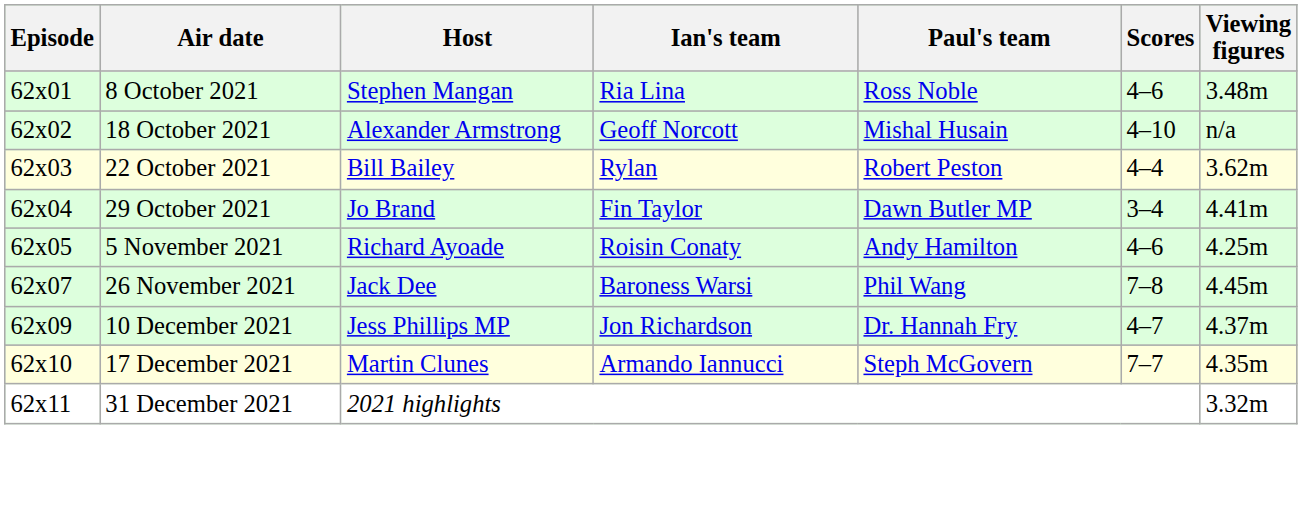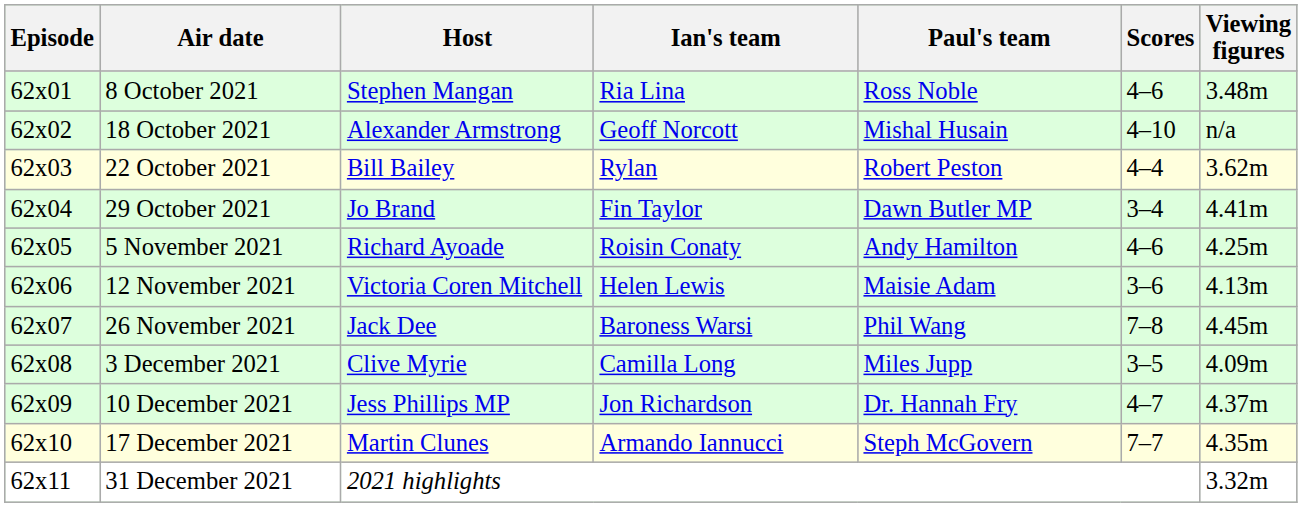 <table class="wikitable"  style="width:840px; background:#dfd;">
 <tr>
 <th style="width:5%;">Episode</th>
 <th style="width:21%;">Air date</th>
 <th style="width:22%;">Host</th>
 <th style="width:23%;">Ian's team</th>
 <th style="width:23%;">Paul's team</th>
 <th style="width:5%;">Scores</th>
 <th style="width:120%;">Viewing figures</th>
 </tr>
 <tr>
 <td>62x01</td>
 <td>8 October 2021</td>
 <td><a href='#'>Stephen Mangan</a></td>
 <td><a href='#'>Ria Lina</a></td>
 <td><a href='#'>Ross Noble</a></td>
 <td>4–6</td>
 <td>3.48m</td>
 </tr>
 <tr>
 <td>62x02</td>
 <td>18 October 2021</td>
 <td><a href='#'>Alexander Armstrong</a></td>
 <td><a href='#'>Geoff Norcott</a></td>
 <td><a href='#'>Mishal Husain</a></td>
 <td>4–10</td>
 <td>n/a</td>
 </tr>
 <tr style="background:#ffd;">
 <td>62x03</td>
 <td>22 October 2021</td>
 <td><a href='#'>Bill Bailey</a></td>
 <td><a href='#'>Rylan</a></td>
 <td><a href='#'>Robert Peston</a></td>
 <td>4–4</td>
 <td>3.62m</td>
 </tr>
 <tr>
 <td>62x04</td>
 <td>29 October 2021</td>
 <td><a href='#'>Jo Brand</a></td>
 <td><a href='#'>Fin Taylor</a></td>
 <td><a href='#'>Dawn Butler MP</a></td>
 <td>3–4</td>
 <td>4.41m</td>
 </tr>
 <tr>
 <td>62x05</td>
 <td>5 November 2021</td>
 <td><a href='#'>Richard Ayoade</a></td>
 <td><a href='#'>Roisin Conaty</a></td>
 <td><a href='#'>Andy Hamilton</a></td>
 <td>4–6</td>
 <td>4.25m</td>
 </tr>
 <tr>
+<td>62x06</td>
+<td>12 November 2021</td>
+<td><a href='#'>Victoria Coren Mitchell</a></td>
+<td><a href='#'>Helen Lewis</a></td>
+<td><a href='#'>Maisie Adam</a></td>
+<td>3–6</td>
+<td>4.13m</td>
+</tr>
+<tr>
 <td>62x07</td>
 <td>26 November 2021</td>
 <td><a href='#'>Jack Dee</a></td>
 <td><a href='#'>Baroness Warsi</a></td>
 <td><a href='#'>Phil Wang</a></td>
 <td>7–8</td>
 <td>4.45m</td>
+</tr>
+<tr>
+<td>62x08</td>
+<td>3 December 2021</td>
+<td><a href='#'>Clive Myrie</a></td>
+<td><a href='#'>Camilla Long</a></td>
+<td><a href='#'>Miles Jupp</a></td>
+<td>3–5</td>
+<td>4.09m</td>
 </tr>
 <tr>
 <td>62x09</td>
 <td>10 December 2021</td>
 <td><a href='#'>Jess Phillips MP</a></td>
 <td><a href='#'>Jon Richardson</a></td>
 <td><a href='#'>Dr. Hannah Fry</a></td>
 <td>4–7</td>
 <td>4.37m</td>
 </tr>
 <tr style="background:#ffd;">
 <td>62x10</td>
 <td>17 December 2021</td>
 <td><a href='#'>Martin Clunes</a></td>
 <td><a href='#'>Armando Iannucci</a></td>
 <td><a href='#'>Steph McGovern</a></td>
 <td>7–7</td>
 <td>4.35m</td>
 </tr>
 <tr style="background:#fff;">
 <td>62x11</td>
 <td>31 December 2021</td>
 <td colspan="4"><em>2021 highlights</em></td>
 <td>3.32m</td>
 </tr>
 </table>
